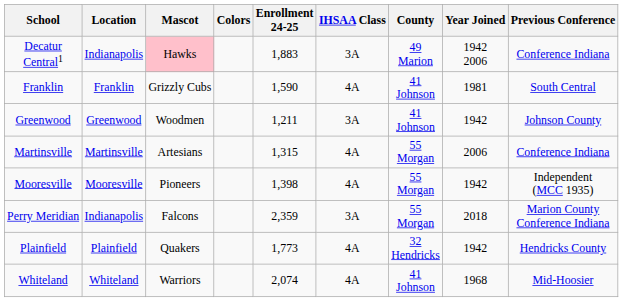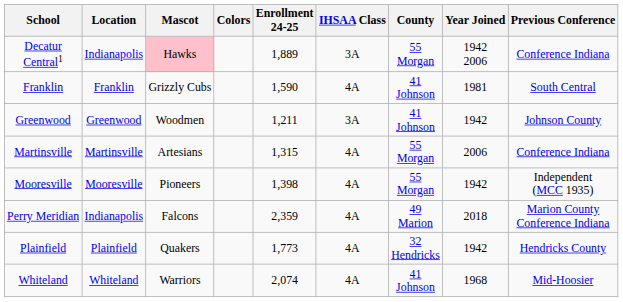 <table class="wikitable" style="text-align:center;">
 <tr>
 <th>School</th>
 <th>Location</th>
 <th>Mascot</th>
 <th>Colors</th>
 <th>Enrollment  <br> 24-25</th>
 <th><a href='#'>IHSAA</a> Class </th>
 <th>County</th>
 <th>Year Joined</th>
 <th>Previous Conference</th>
 </tr>
 <tr>
 <td><a href='#'>Decatur <br> Central</a><sup>1</sup></td>
 <td><a href='#'>Indianapolis</a></td>
 <td style="background: pink;">Hawks</td>
 <td> </td>
-<td>1,883</td>
+<td>1,889</td>
 <td>3A</td>
-<td><a href='#'>49 <br> Marion</a></td>
+<td><a href='#'>55 <br> Morgan</a></td>
 <td>1942<br>2006</td>
 <td><a href='#'>Conference Indiana</a></td>
 </tr>
 <tr>
 <td><a href='#'>Franklin</a></td>
 <td><a href='#'>Franklin</a></td>
 <td>Grizzly Cubs</td>
 <td> </td>
 <td>1,590</td>
 <td>4A</td>
 <td><a href='#'>41 <br> Johnson</a></td>
 <td>1981</td>
 <td><a href='#'>South Central</a></td>
 </tr>
 <tr>
 <td><a href='#'>Greenwood</a></td>
 <td><a href='#'>Greenwood</a></td>
 <td>Woodmen</td>
 <td> </td>
 <td>1,211</td>
 <td>3A</td>
 <td><a href='#'>41 <br> Johnson</a></td>
 <td>1942</td>
 <td><a href='#'>Johnson County</a></td>
 </tr>
 <tr>
 <td><a href='#'>Martinsville</a></td>
 <td><a href='#'>Martinsville</a></td>
 <td>Artesians</td>
 <td> </td>
 <td>1,315</td>
 <td>4A</td>
 <td><a href='#'>55 <br> Morgan</a></td>
 <td>2006</td>
 <td><a href='#'>Conference Indiana</a></td>
 </tr>
 <tr>
 <td><a href='#'>Mooresville</a></td>
 <td><a href='#'>Mooresville</a></td>
 <td>Pioneers</td>
 <td> </td>
 <td>1,398</td>
 <td>4A</td>
 <td><a href='#'>55 <br> Morgan</a></td>
 <td>1942</td>
 <td>Independent<br>(<a href='#'>MCC</a> 1935)</td>
 </tr>
 <tr>
 <td><a href='#'>Perry Meridian</a></td>
 <td><a href='#'>Indianapolis</a></td>
 <td>Falcons</td>
 <td>  </td>
 <td>2,359</td>
-<td>3A</td>
-<td><a href='#'>55 <br> Morgan</a></td>
+<td>4A</td>
+<td><a href='#'>49 <br> Marion</a></td>
 <td>2018</td>
 <td><a href='#'>Marion County</a><br><a href='#'>Conference Indiana</a></td>
 </tr>
 <tr>
 <td><a href='#'>Plainfield</a></td>
 <td><a href='#'>Plainfield</a></td>
 <td>Quakers</td>
 <td> </td>
 <td>1,773</td>
 <td>4A</td>
 <td><a href='#'>32 <br> Hendricks</a></td>
 <td>1942</td>
 <td><a href='#'>Hendricks County</a></td>
 </tr>
 <tr>
 <td><a href='#'>Whiteland</a></td>
 <td><a href='#'>Whiteland</a></td>
 <td>Warriors</td>
 <td>  </td>
 <td>2,074</td>
 <td>4A</td>
 <td><a href='#'>41 <br> Johnson</a></td>
 <td>1968</td>
 <td><a href='#'>Mid-Hoosier</a></td>
 </tr>
 </table>
